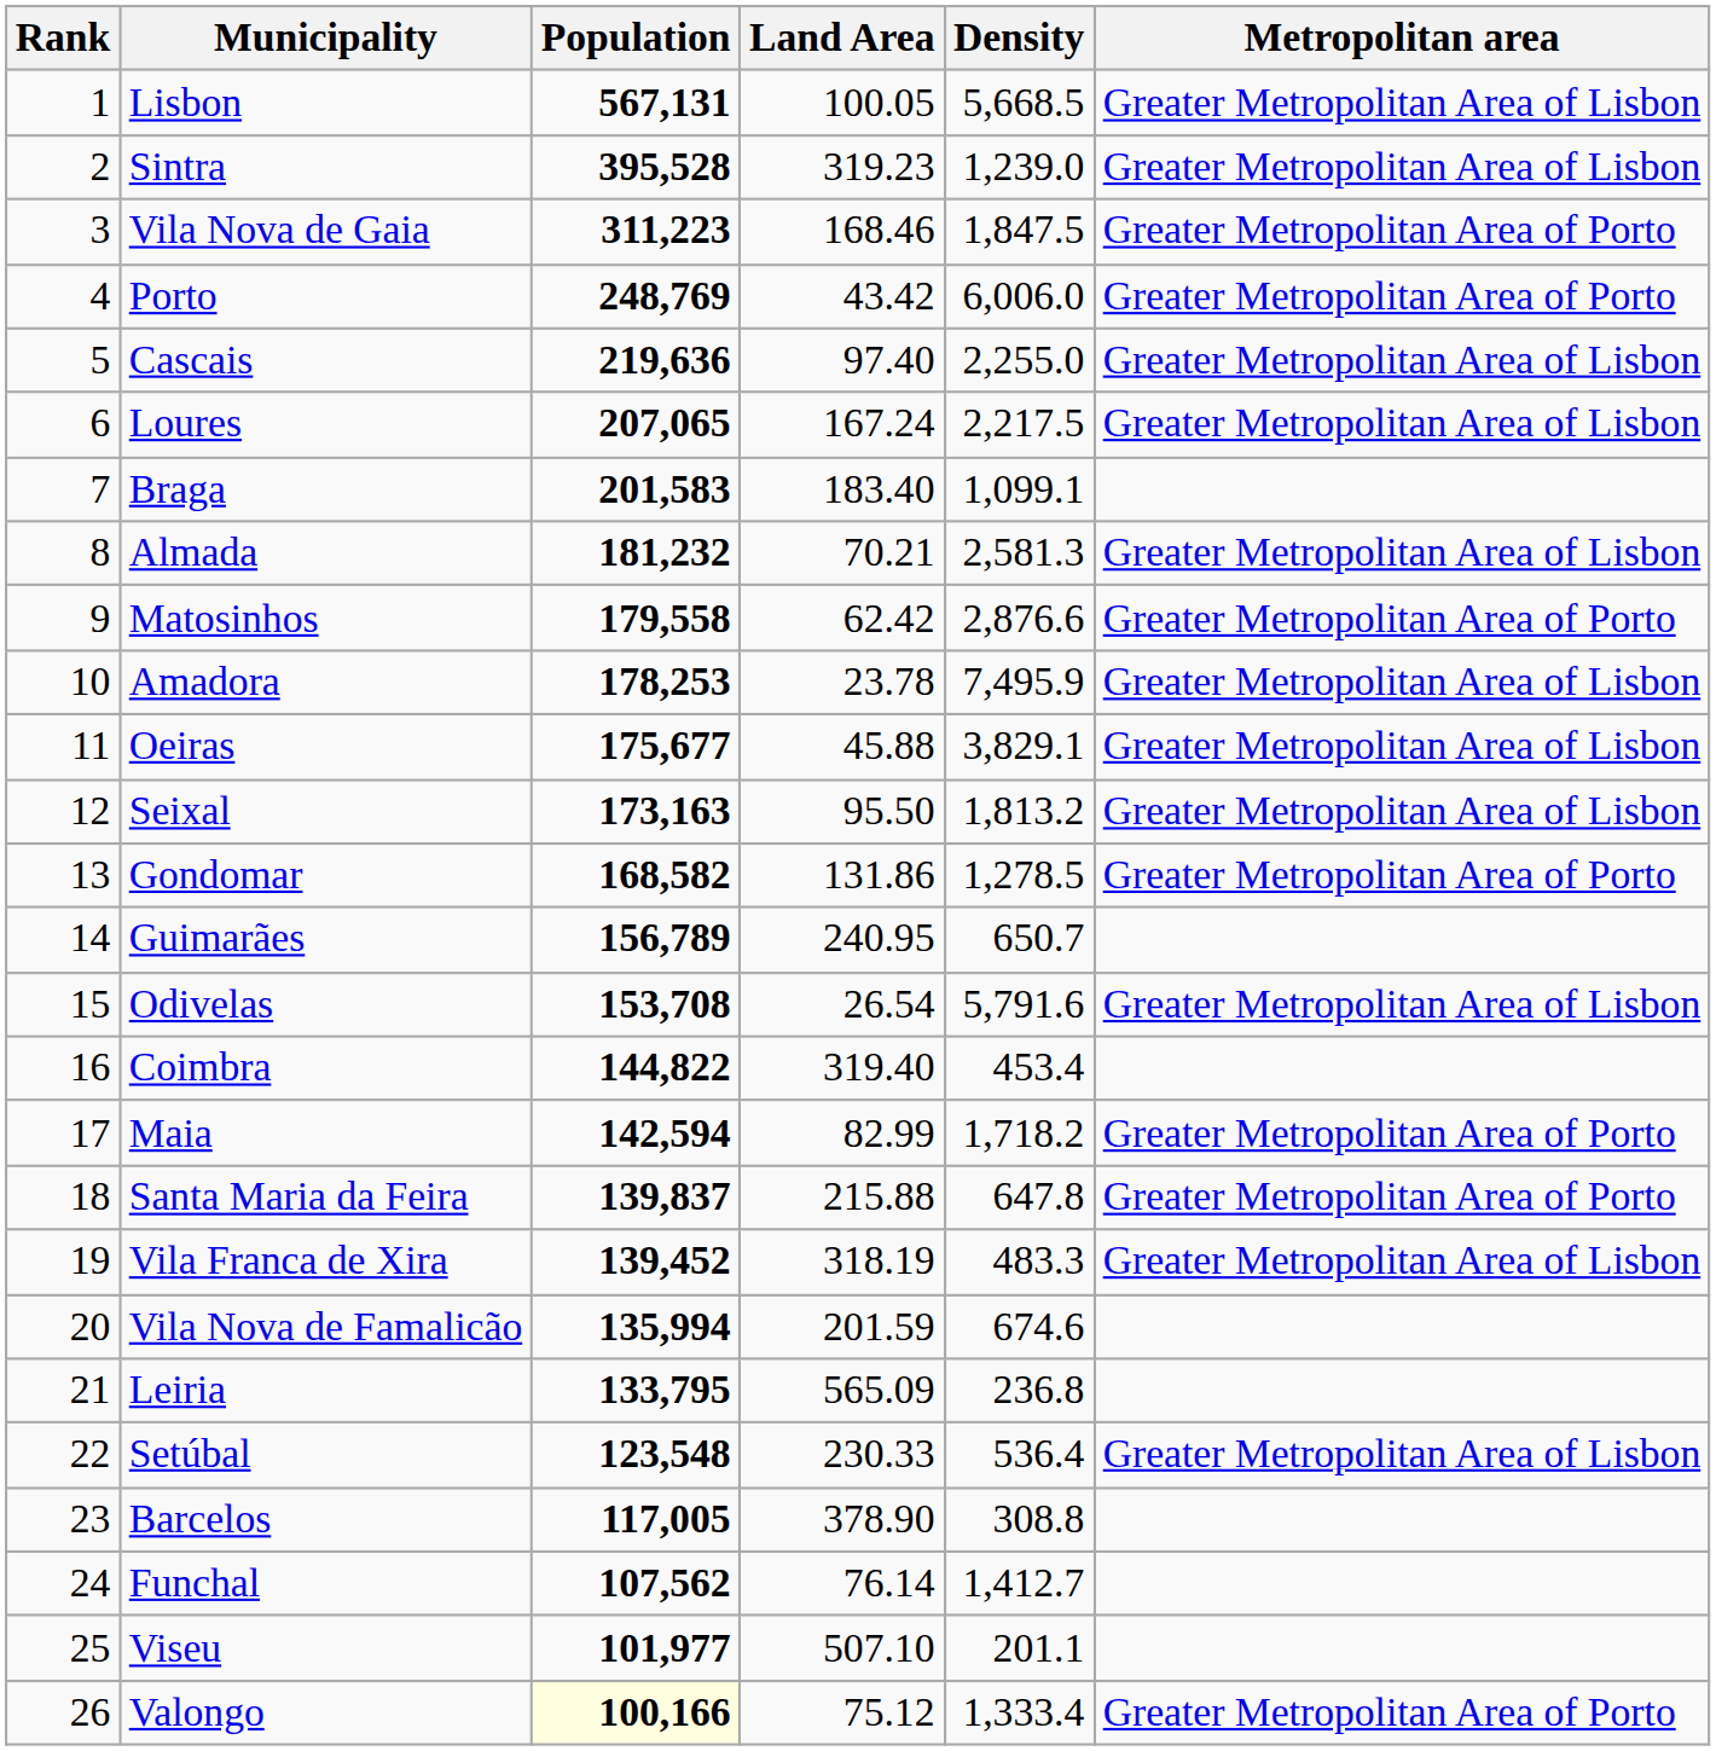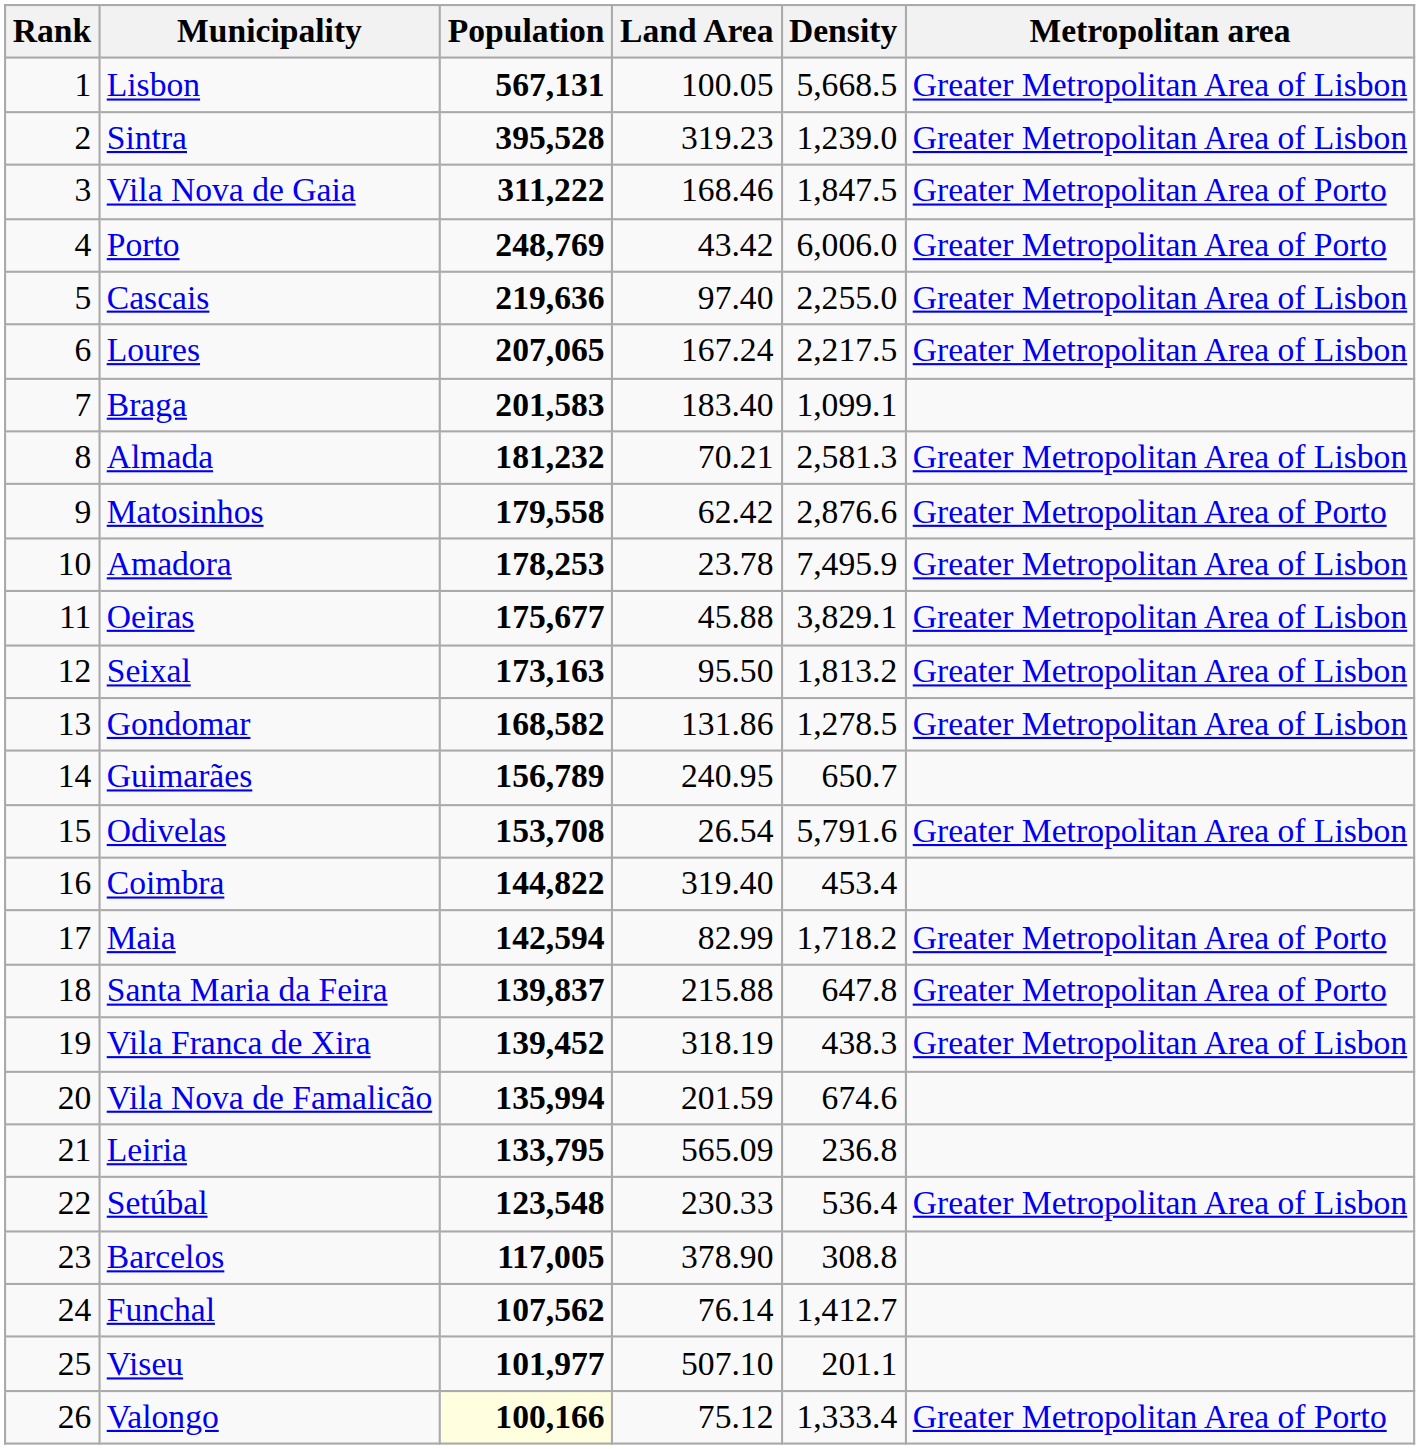 <table class="wikitable mw-collapsible">
 <tr>
 <th align="right">Rank</th>
 <th align="left">Municipality</th>
 <th align="right">Population</th>
 <th>Land Area</th>
 <th>Density</th>
 <th align="left">Metropolitan area</th>
 </tr>
 <tr align="right">
 <td>1</td>
 <td align="left"><a href='#'>Lisbon</a></td>
 <td><strong>567,131</strong></td>
 <td>100.05</td>
 <td>5,668.5</td>
 <td align="left"><a href='#'>Greater Metropolitan Area of Lisbon</a></td>
 </tr>
 <tr align="right">
 <td>2</td>
 <td align="left"><a href='#'>Sintra</a></td>
 <td><strong>395,528</strong></td>
 <td>319.23</td>
 <td>1,239.0</td>
 <td align="left"><a href='#'>Greater Metropolitan Area of Lisbon</a></td>
 </tr>
 <tr align="right">
 <td>3</td>
 <td align="left"><a href='#'>Vila Nova de Gaia</a></td>
-<td><strong>311,223</strong></td>
+<td><strong>311,222</strong></td>
 <td>168.46</td>
 <td>1,847.5</td>
 <td align="left"><a href='#'>Greater Metropolitan Area of Porto</a></td>
 </tr>
 <tr align="right">
 <td>4</td>
 <td align="left"><a href='#'>Porto</a></td>
 <td><strong>248,769</strong></td>
 <td>43.42</td>
 <td>6,006.0</td>
 <td align="left"><a href='#'>Greater Metropolitan Area of Porto</a></td>
 </tr>
 <tr align="right">
 <td>5</td>
 <td align="left"><a href='#'>Cascais</a></td>
 <td><strong>219,636</strong></td>
 <td>97.40</td>
 <td>2,255.0</td>
 <td align="left"><a href='#'>Greater Metropolitan Area of Lisbon</a></td>
 </tr>
 <tr align="right">
 <td>6</td>
 <td align="left"><a href='#'>Loures</a></td>
 <td><strong>207,065</strong></td>
 <td>167.24</td>
 <td>2,217.5</td>
 <td align="left"><a href='#'>Greater Metropolitan Area of Lisbon</a></td>
 </tr>
 <tr align="right">
 <td>7</td>
 <td align="left"><a href='#'>Braga</a></td>
 <td><strong>201,583</strong></td>
 <td>183.40</td>
 <td>1,099.1</td>
 <td></td>
 </tr>
 <tr align="right">
 <td>8</td>
 <td align="left"><a href='#'>Almada</a></td>
 <td><strong>181,232</strong></td>
 <td>70.21</td>
 <td>2,581.3</td>
 <td align="left"><a href='#'>Greater Metropolitan Area of Lisbon</a></td>
 </tr>
 <tr align="right">
 <td>9</td>
 <td align="left"><a href='#'>Matosinhos</a></td>
 <td><strong>179,558</strong></td>
 <td>62.42</td>
 <td>2,876.6</td>
 <td align="left"><a href='#'>Greater Metropolitan Area of Porto</a></td>
 </tr>
 <tr align="right">
 <td>10</td>
 <td align="left"><a href='#'>Amadora</a></td>
 <td><strong>178,253</strong></td>
 <td>23.78</td>
 <td>7,495.9</td>
 <td align="left"><a href='#'>Greater Metropolitan Area of Lisbon</a></td>
 </tr>
 <tr align="right">
 <td>11</td>
 <td align="left"><a href='#'>Oeiras</a></td>
 <td><strong>175,677</strong></td>
 <td>45.88</td>
 <td>3,829.1</td>
 <td align="left"><a href='#'>Greater Metropolitan Area of Lisbon</a></td>
 </tr>
 <tr align="right">
 <td>12</td>
 <td align="left"><a href='#'>Seixal</a></td>
 <td><strong>173,163</strong></td>
 <td>95.50</td>
 <td>1,813.2</td>
 <td align="left"><a href='#'>Greater Metropolitan Area of Lisbon</a></td>
 </tr>
 <tr align="right">
 <td>13</td>
 <td align="left"><a href='#'>Gondomar</a></td>
 <td><strong>168,582</strong></td>
 <td>131.86</td>
 <td>1,278.5</td>
-<td align="left"><a href='#'>Greater Metropolitan Area of Porto</a></td>
+<td align="left"><a href='#'>Greater Metropolitan Area of Lisbon</a></td>
 </tr>
 <tr align="right">
 <td>14</td>
 <td align="left"><a href='#'>Guimarães</a></td>
 <td><strong>156,789</strong></td>
 <td>240.95</td>
 <td>650.7</td>
 <td></td>
 </tr>
 <tr align="right">
 <td>15</td>
 <td align="left"><a href='#'>Odivelas</a></td>
 <td><strong>153,708</strong></td>
 <td>26.54</td>
 <td>5,791.6</td>
 <td align="left"><a href='#'>Greater Metropolitan Area of Lisbon</a></td>
 </tr>
 <tr align="right">
 <td>16</td>
 <td align="left"><a href='#'>Coimbra</a></td>
 <td><strong>144,822</strong></td>
 <td>319.40</td>
 <td>453.4</td>
 <td align="left"></td>
 </tr>
 <tr align="right">
 <td>17</td>
 <td align="left"><a href='#'>Maia</a></td>
 <td><strong>142,594</strong></td>
 <td>82.99</td>
 <td>1,718.2</td>
 <td align="left"><a href='#'>Greater Metropolitan Area of Porto</a></td>
 </tr>
 <tr align="right">
 <td>18</td>
 <td align="left"><a href='#'>Santa Maria da Feira</a></td>
 <td><strong>139,837</strong></td>
 <td>215.88</td>
 <td>647.8</td>
 <td align="left"><a href='#'>Greater Metropolitan Area of Porto</a></td>
 </tr>
 <tr align="right">
 <td>19</td>
 <td align="left"><a href='#'>Vila Franca de Xira</a></td>
 <td><strong>139,452</strong></td>
 <td>318.19</td>
-<td>483.3</td>
+<td>438.3</td>
 <td align="left"><a href='#'>Greater Metropolitan Area of Lisbon</a></td>
 </tr>
 <tr align="right">
 <td>20</td>
 <td align="left"><a href='#'>Vila Nova de Famalicão</a></td>
 <td><strong>135,994</strong></td>
 <td>201.59</td>
 <td>674.6</td>
 <td align="left"></td>
 </tr>
 <tr align="right">
 <td>21</td>
 <td align="left"><a href='#'>Leiria</a></td>
 <td><strong>133,795</strong></td>
 <td>565.09</td>
 <td>236.8</td>
 <td align="left"></td>
 </tr>
 <tr align="right">
 <td>22</td>
 <td align="left"><a href='#'>Setúbal</a></td>
 <td><strong>123,548</strong></td>
 <td>230.33</td>
 <td>536.4</td>
 <td align="left"><a href='#'>Greater Metropolitan Area of Lisbon</a></td>
 </tr>
 <tr align="right">
 <td>23</td>
 <td align="left"><a href='#'>Barcelos</a></td>
 <td><strong>117,005</strong></td>
 <td>378.90</td>
 <td>308.8</td>
 <td align="left"></td>
 </tr>
 <tr align="right">
 <td>24</td>
 <td align="left"><a href='#'>Funchal</a></td>
 <td><strong>107,562</strong></td>
 <td>76.14</td>
 <td>1,412.7</td>
 <td align="left"></td>
 </tr>
 <tr align="right">
 <td>25</td>
 <td align="left"><a href='#'>Viseu</a></td>
 <td><strong>101,977</strong></td>
 <td>507.10</td>
 <td>201.1</td>
 <td align="left"></td>
 </tr>
 <tr align="right">
 <td>26</td>
 <td align="left"><a href='#'>Valongo</a></td>
 <td style="background: lightyellow;"><strong>100,166</strong></td>
 <td>75.12</td>
 <td>1,333.4</td>
 <td align="left"><a href='#'>Greater Metropolitan Area of Porto</a></td>
 </tr>
 </table>
